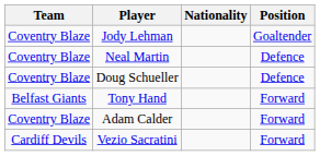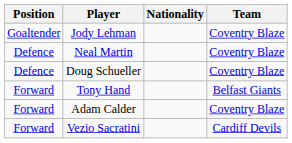 <table class="wikitable">
 <tr>
-<th>Team</th>
+<th>Position</th>
 <th>Player</th>
 <th>Nationality</th>
-<th>Position</th>
+<th>Team</th>
 </tr>
 <tr align="center">
-<td><a href='#'>Coventry Blaze</a></td>
+<td><a href='#'>Goaltender</a></td>
 <td><a href='#'>Jody Lehman</a></td>
 <td></td>
-<td><a href='#'>Goaltender</a></td>
+<td><a href='#'>Coventry Blaze</a></td>
 </tr>
 <tr align="center">
-<td><a href='#'>Coventry Blaze</a></td>
+<td><a href='#'>Defence</a></td>
 <td><a href='#'>Neal Martin</a></td>
 <td></td>
-<td><a href='#'>Defence</a></td>
+<td><a href='#'>Coventry Blaze</a></td>
 </tr>
 <tr align="center">
-<td><a href='#'>Coventry Blaze</a></td>
+<td><a href='#'>Defence</a></td>
 <td>Doug Schueller</td>
 <td></td>
-<td><a href='#'>Defence</a></td>
+<td><a href='#'>Coventry Blaze</a></td>
 </tr>
 <tr align="center">
-<td><a href='#'>Belfast Giants</a></td>
+<td><a href='#'>Forward</a></td>
 <td><a href='#'>Tony Hand</a></td>
 <td></td>
-<td><a href='#'>Forward</a></td>
+<td><a href='#'>Belfast Giants</a></td>
 </tr>
 <tr align="center">
-<td><a href='#'>Coventry Blaze</a></td>
+<td><a href='#'>Forward</a></td>
 <td>Adam Calder</td>
 <td></td>
-<td><a href='#'>Forward</a></td>
+<td><a href='#'>Coventry Blaze</a></td>
 </tr>
 <tr align="center">
-<td><a href='#'>Cardiff Devils</a></td>
+<td><a href='#'>Forward</a></td>
 <td><a href='#'>Vezio Sacratini</a></td>
 <td></td>
-<td><a href='#'>Forward</a></td>
+<td><a href='#'>Cardiff Devils</a></td>
 </tr>
 </table>
